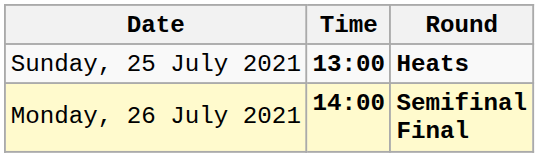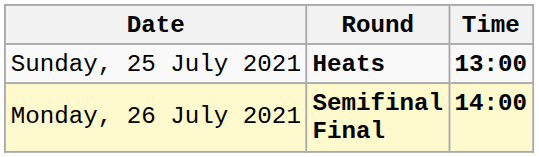 <table class="wikitable">
 <tr>
 <th>Date</th>
+<th>Round</th>
 <th>Time</th>
-<th>Round</th>
 </tr>
 <tr>
 <td>Sunday, 25 July 2021</td>
+<td><strong>Heats</strong></td>
 <td><strong>13:00</strong></td>
-<td><strong>Heats</strong></td>
 </tr>
 <tr style=background:lemonchiffon>
 <td>Monday, 26 July 2021</td>
+<td><strong>Semifinal</strong><br><strong>Final</strong></td>
 <td><strong>14:00</strong><br> </td>
-<td><strong>Semifinal</strong><br><strong>Final</strong></td>
 </tr>
 </table>
